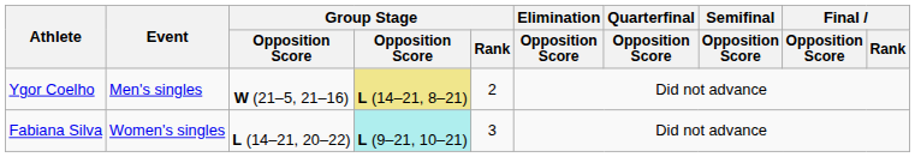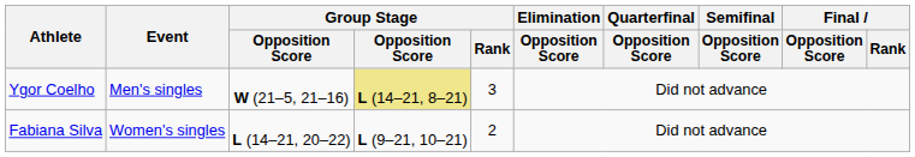 <table class="wikitable" style="font-size:90%">
 <tr>
 <th rowspan=2>Athlete</th>
 <th rowspan=2>Event</th>
 <th colspan=3>Group Stage</th>
 <th>Elimination</th>
 <th>Quarterfinal</th>
 <th>Semifinal</th>
 <th colspan=2>Final / </th>
 </tr>
 <tr style="font-size:95%">
 <th>Opposition<br>Score</th>
 <th>Opposition<br>Score</th>
 <th>Rank</th>
 <th>Opposition<br>Score</th>
 <th>Opposition<br>Score</th>
 <th>Opposition<br>Score</th>
 <th>Opposition<br>Score</th>
 <th>Rank</th>
 </tr>
 <tr align=center>
 <td align=left><a href='#'>Ygor Coelho</a></td>
 <td align=left><a href='#'>Men's singles</a></td>
 <td><br><strong>W</strong> (21–5, 21–16)</td>
 <td style="background: khaki;"><br><strong>L</strong> (14–21, 8–21)</td>
-<td>2</td>
+<td>3</td>
 <td colspan=5>Did not advance</td>
 </tr>
 <tr align=center>
 <td align=left><a href='#'>Fabiana Silva</a></td>
 <td align=left><a href='#'>Women's singles</a></td>
 <td><br><strong>L</strong> (14–21, 20–22)</td>
-<td style="background: paleturquoise;"><br><strong>L</strong> (9–21, 10–21)</td>
-<td>3</td>
+<td><br><strong>L</strong> (9–21, 10–21)</td>
+<td>2</td>
 <td colspan=5>Did not advance</td>
 </tr>
 </table>
